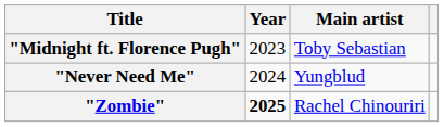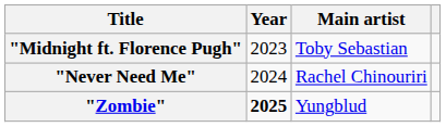 <table class="wikitable plainrowheaders">
 <tr>
 <th scope="col">Title</th>
 <th scope="col" style="text-align:center;">Year</th>
 <th scope="col" style="text-align:center;">Main artist</th>
 <th scope="col" style="text-align:center;"></th>
 </tr>
 <tr>
 <th scope=row>"Midnight ft. Florence Pugh"</th>
 <td>2023</td>
 <td><a href='#'>Toby Sebastian</a></td>
 <td></td>
 </tr>
 <tr>
 <th scope=row>"Never Need Me"</th>
 <td>2024</td>
-<td><a href='#'>Yungblud</a></td>
+<td><a href='#'>Rachel Chinouriri</a></td>
 <td></td>
 </tr>
 <tr>
 <th scope=row>"<a href='#'>Zombie</a>"</th>
 <td><strong>2025</strong></td>
-<td><a href='#'>Rachel Chinouriri</a></td>
+<td><a href='#'>Yungblud</a></td>
 <td></td>
 </tr>
 </table>
